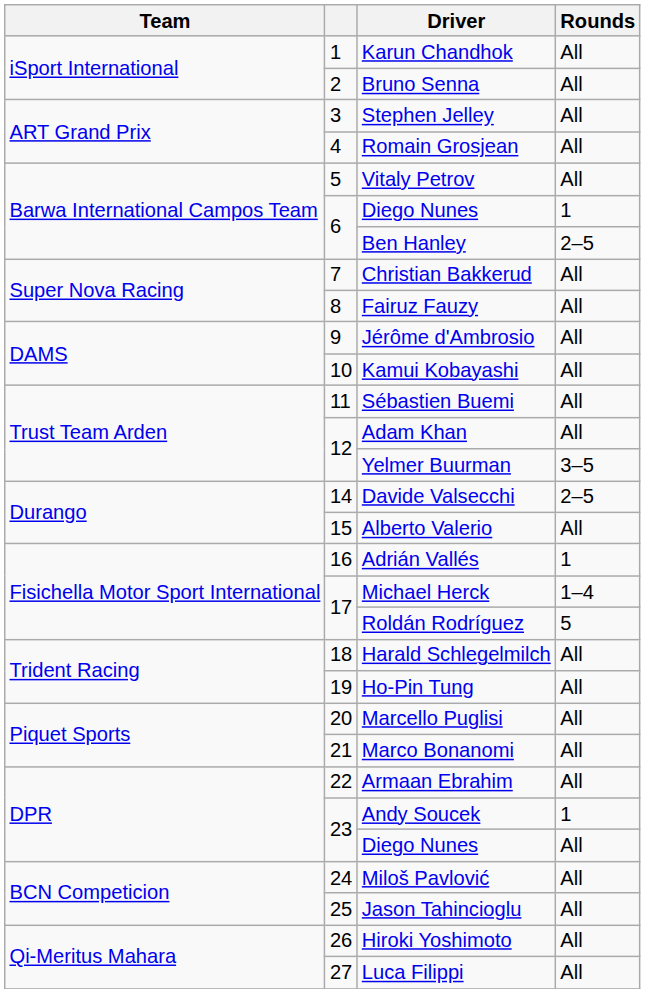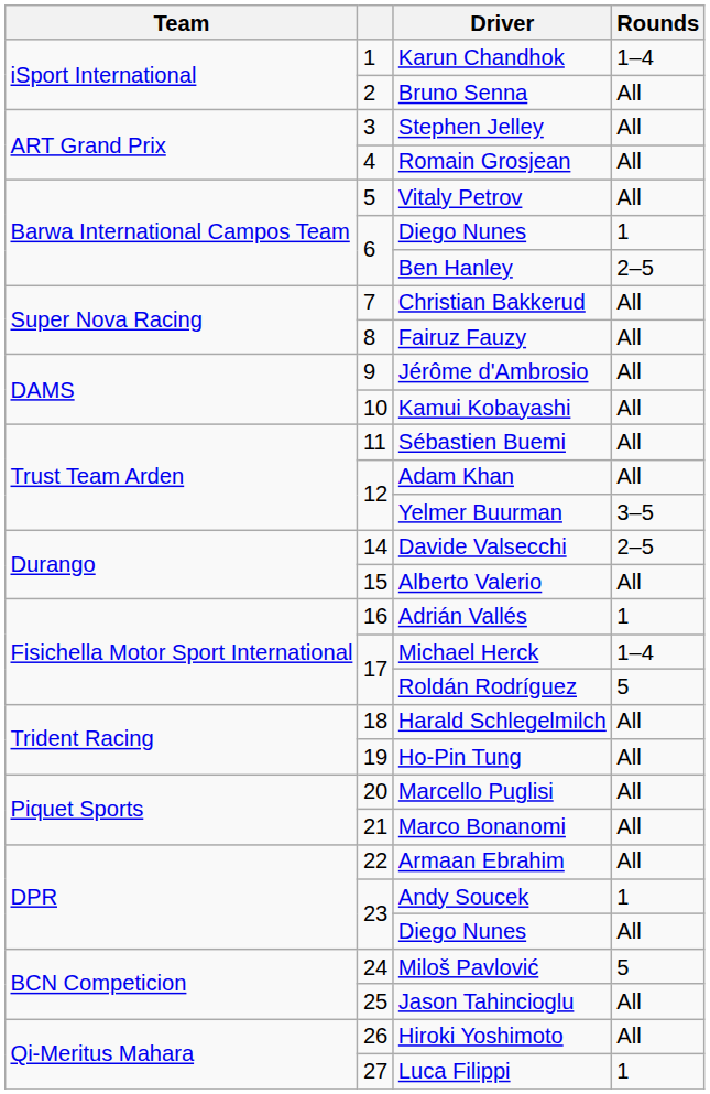 <table class="wikitable" style="font-size: 85%">
 <tr>
 <th>Team</th>
 <th></th>
 <th>Driver</th>
 <th>Rounds</th>
 </tr>
 <tr>
 <td rowspan=2> <a href='#'>iSport International</a></td>
 <td>1</td>
 <td> <a href='#'>Karun Chandhok</a></td>
-<td>All</td>
+<td>1–4</td>
 </tr>
 <tr>
 <td>2</td>
 <td> <a href='#'>Bruno Senna</a></td>
 <td>All</td>
 </tr>
 <tr>
 <td rowspan=2> <a href='#'>ART Grand Prix</a></td>
 <td>3</td>
 <td> <a href='#'>Stephen Jelley</a></td>
 <td>All</td>
 </tr>
 <tr>
 <td>4</td>
 <td> <a href='#'>Romain Grosjean</a></td>
 <td>All</td>
 </tr>
 <tr>
 <td rowspan=3> <a href='#'>Barwa International Campos Team</a></td>
 <td>5</td>
 <td> <a href='#'>Vitaly Petrov</a></td>
 <td>All</td>
 </tr>
 <tr>
 <td rowspan=2>6</td>
 <td> <a href='#'>Diego Nunes</a></td>
 <td>1</td>
 </tr>
 <tr>
 <td> <a href='#'>Ben Hanley</a></td>
 <td>2–5</td>
 </tr>
 <tr>
 <td rowspan=2> <a href='#'>Super Nova Racing</a></td>
 <td>7</td>
 <td> <a href='#'>Christian Bakkerud</a></td>
 <td>All</td>
 </tr>
 <tr>
 <td>8</td>
 <td> <a href='#'>Fairuz Fauzy</a></td>
 <td>All</td>
 </tr>
 <tr>
 <td rowspan=2> <a href='#'>DAMS</a></td>
 <td>9</td>
 <td> <a href='#'>Jérôme d'Ambrosio</a></td>
 <td>All</td>
 </tr>
 <tr>
 <td>10</td>
 <td> <a href='#'>Kamui Kobayashi</a></td>
 <td>All</td>
 </tr>
 <tr>
 <td rowspan=3> <a href='#'>Trust Team Arden</a></td>
 <td>11</td>
 <td> <a href='#'>Sébastien Buemi</a></td>
 <td>All</td>
 </tr>
 <tr>
 <td rowspan=2>12</td>
 <td> <a href='#'>Adam Khan</a></td>
 <td>All</td>
 </tr>
 <tr>
 <td> <a href='#'>Yelmer Buurman</a></td>
 <td>3–5</td>
 </tr>
 <tr>
 <td rowspan=2> <a href='#'>Durango</a></td>
 <td>14</td>
 <td> <a href='#'>Davide Valsecchi</a></td>
 <td>2–5</td>
 </tr>
 <tr>
 <td>15</td>
 <td> <a href='#'>Alberto Valerio</a></td>
 <td>All</td>
 </tr>
 <tr>
 <td rowspan=3 nowrap> <a href='#'>Fisichella Motor Sport International</a></td>
 <td>16</td>
 <td> <a href='#'>Adrián Vallés</a></td>
 <td>1</td>
 </tr>
 <tr>
 <td rowspan=2>17</td>
 <td> <a href='#'>Michael Herck</a></td>
 <td>1–4</td>
 </tr>
 <tr>
 <td> <a href='#'>Roldán Rodríguez</a></td>
 <td>5</td>
 </tr>
 <tr>
 <td rowspan=2> <a href='#'>Trident Racing</a></td>
 <td>18</td>
 <td nowrap> <a href='#'>Harald Schlegelmilch</a></td>
 <td>All</td>
 </tr>
 <tr>
 <td>19</td>
 <td> <a href='#'>Ho-Pin Tung</a></td>
 <td>All</td>
 </tr>
 <tr>
 <td rowspan=2> <a href='#'>Piquet Sports</a></td>
 <td>20</td>
 <td> <a href='#'>Marcello Puglisi</a></td>
 <td>All</td>
 </tr>
 <tr>
 <td>21</td>
 <td> <a href='#'>Marco Bonanomi</a></td>
 <td>All</td>
 </tr>
 <tr>
 <td rowspan=3> <a href='#'>DPR</a></td>
 <td>22</td>
 <td> <a href='#'>Armaan Ebrahim</a></td>
 <td>All</td>
 </tr>
 <tr>
 <td rowspan=2>23</td>
 <td> <a href='#'>Andy Soucek</a></td>
 <td>1</td>
 </tr>
 <tr>
 <td> <a href='#'>Diego Nunes</a></td>
 <td>All</td>
 </tr>
 <tr>
 <td rowspan=2> <a href='#'>BCN Competicion</a></td>
 <td>24</td>
 <td> <a href='#'>Miloš Pavlović</a></td>
-<td>All</td>
+<td>5</td>
 </tr>
 <tr>
 <td>25</td>
 <td> <a href='#'>Jason Tahincioglu</a></td>
 <td>All</td>
 </tr>
 <tr>
 <td rowspan=2> <a href='#'>Qi-Meritus Mahara</a></td>
 <td>26</td>
 <td> <a href='#'>Hiroki Yoshimoto</a></td>
 <td>All</td>
 </tr>
 <tr>
 <td>27</td>
 <td> <a href='#'>Luca Filippi</a></td>
-<td>All</td>
+<td>1</td>
 </tr>
 </table>
